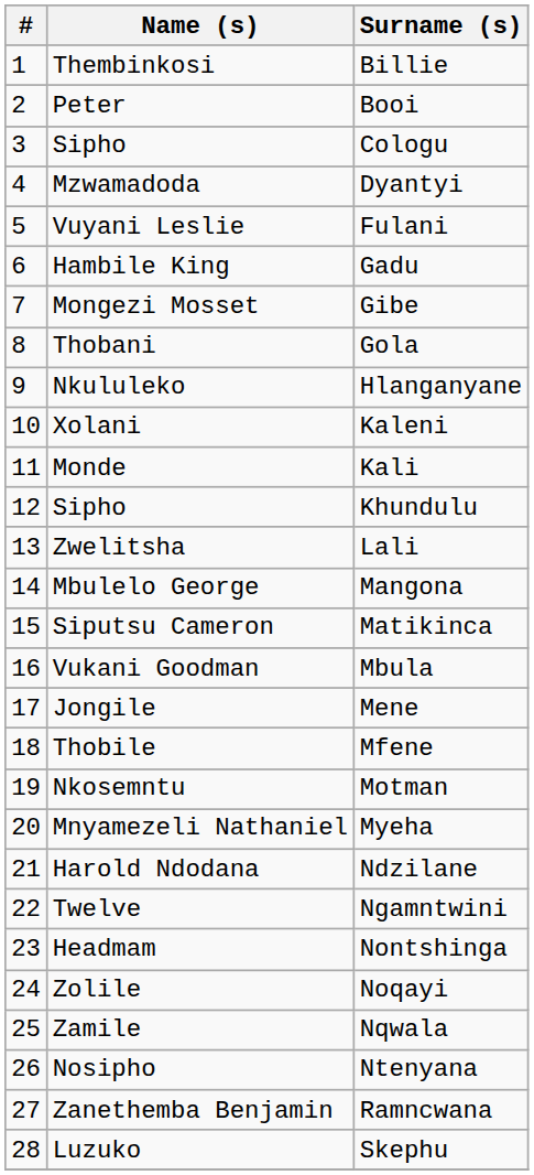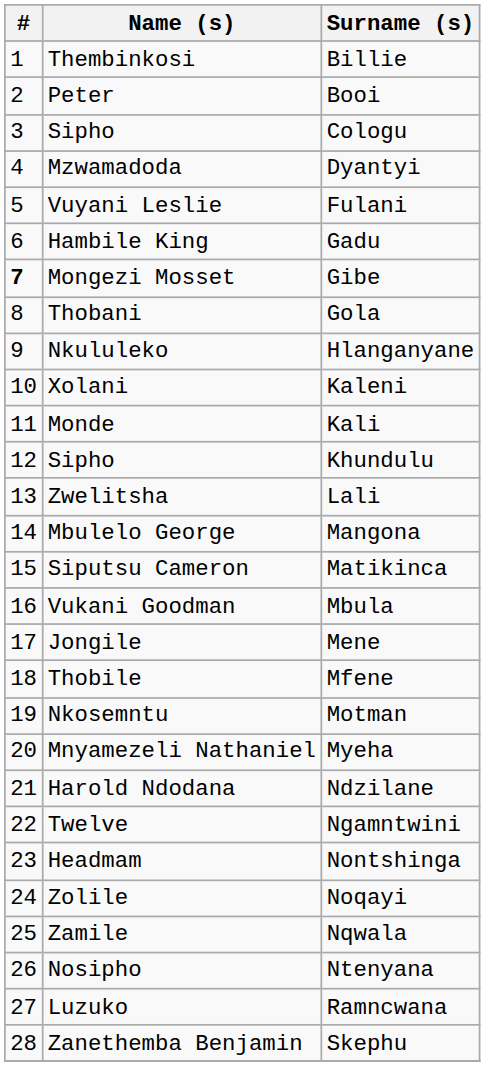 <table class="wikitable">
 <tr>
 <th>#</th>
 <th>Name (s)</th>
 <th>Surname (s)</th>
 </tr>
 <tr>
 <td>1</td>
 <td>Thembinkosi</td>
 <td>Billie</td>
 </tr>
 <tr>
 <td>2</td>
 <td>Peter</td>
 <td>Booi</td>
 </tr>
 <tr>
 <td>3</td>
 <td>Sipho</td>
 <td>Cologu</td>
 </tr>
 <tr>
 <td>4</td>
 <td>Mzwamadoda</td>
 <td>Dyantyi</td>
 </tr>
 <tr>
 <td>5</td>
 <td>Vuyani Leslie</td>
 <td>Fulani</td>
 </tr>
 <tr>
 <td>6</td>
 <td>Hambile King</td>
 <td>Gadu</td>
 </tr>
 <tr>
-<td>7</td>
+<td><strong>7</strong></td>
 <td>Mongezi Mosset</td>
 <td>Gibe</td>
 </tr>
 <tr>
 <td>8</td>
 <td>Thobani</td>
 <td>Gola</td>
 </tr>
 <tr>
 <td>9</td>
 <td>Nkululeko</td>
 <td>Hlanganyane</td>
 </tr>
 <tr>
 <td>10</td>
 <td>Xolani</td>
 <td>Kaleni</td>
 </tr>
 <tr>
 <td>11</td>
 <td>Monde</td>
 <td>Kali</td>
 </tr>
 <tr>
 <td>12</td>
 <td>Sipho</td>
 <td>Khundulu</td>
 </tr>
 <tr>
 <td>13</td>
 <td>Zwelitsha</td>
 <td>Lali</td>
 </tr>
 <tr>
 <td>14</td>
 <td>Mbulelo George</td>
 <td>Mangona</td>
 </tr>
 <tr>
 <td>15</td>
 <td>Siputsu Cameron</td>
 <td>Matikinca</td>
 </tr>
 <tr>
 <td>16</td>
 <td>Vukani Goodman</td>
 <td>Mbula</td>
 </tr>
 <tr>
 <td>17</td>
 <td>Jongile</td>
 <td>Mene</td>
 </tr>
 <tr>
 <td>18</td>
 <td>Thobile</td>
 <td>Mfene</td>
 </tr>
 <tr>
 <td>19</td>
 <td>Nkosemntu</td>
 <td>Motman</td>
 </tr>
 <tr>
 <td>20</td>
 <td>Mnyamezeli Nathaniel</td>
 <td>Myeha</td>
 </tr>
 <tr>
 <td>21</td>
 <td>Harold Ndodana</td>
 <td>Ndzilane</td>
 </tr>
 <tr>
 <td>22</td>
 <td>Twelve</td>
 <td>Ngamntwini</td>
 </tr>
 <tr>
 <td>23</td>
 <td>Headmam</td>
 <td>Nontshinga</td>
 </tr>
 <tr>
 <td>24</td>
 <td>Zolile</td>
 <td>Noqayi</td>
 </tr>
 <tr>
 <td>25</td>
 <td>Zamile</td>
 <td>Nqwala</td>
 </tr>
 <tr>
 <td>26</td>
 <td>Nosipho</td>
 <td>Ntenyana</td>
 </tr>
 <tr>
 <td>27</td>
-<td>Zanethemba Benjamin</td>
+<td>Luzuko</td>
 <td>Ramncwana</td>
 </tr>
 <tr>
 <td>28</td>
-<td>Luzuko</td>
+<td>Zanethemba Benjamin</td>
 <td>Skephu</td>
 </tr>
 <tr>
 </tr>
 </table>
